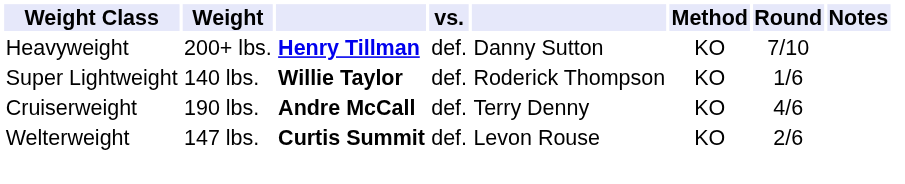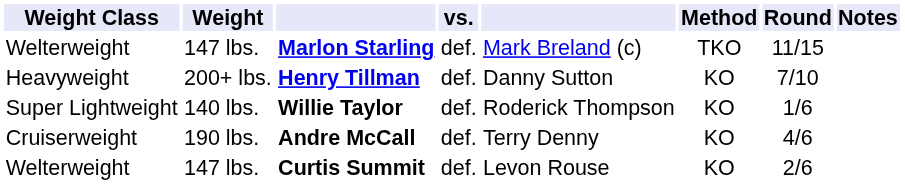 <table class="toccolours" style="font-size: 85%;">
 <tr>
 <th style="background:#e6e8fa; color:#000; text-align:center;">Weight Class</th>
 <th style="background:#e6e8fa; color:#000; text-align:center;">Weight</th>
 <th style="background:#e6e8fa; color:#000; text-align:center;"></th>
 <th style="background:#e6e8fa; color:#000; text-align:center;">vs.</th>
 <th style="background:#e6e8fa; color:#000; text-align:center;"></th>
 <th style="background:#e6e8fa; color:#000; text-align:center;">Method</th>
 <th style="background:#e6e8fa; color:#000; text-align:center;">Round</th>
 <th style="background:#e6e8fa; color:#000; text-align:center;">Notes</th>
+</tr>
+<tr>
+<td>Welterweight</td>
+<td>147 lbs.</td>
+<td><strong><a href='#'>Marlon Starling</a></strong></td>
+<td>def.</td>
+<td><a href='#'>Mark Breland</a> (c)</td>
+<td align=center>TKO</td>
+<td align=center>11/15</td>
+<td></td>
 </tr>
 <tr>
 <td>Heavyweight</td>
 <td>200+ lbs.</td>
 <td><strong><a href='#'>Henry Tillman</a></strong></td>
 <td>def.</td>
 <td>Danny Sutton</td>
 <td align=center>KO</td>
 <td align=center>7/10</td>
 </tr>
 <tr>
 <td>Super Lightweight</td>
 <td>140 lbs.</td>
 <td><strong>Willie Taylor</strong></td>
 <td>def.</td>
 <td>Roderick Thompson</td>
 <td align=center>KO</td>
 <td align=center>1/6</td>
 </tr>
 <tr>
 <td>Cruiserweight</td>
 <td>190 lbs.</td>
 <td><strong>Andre McCall</strong></td>
 <td>def.</td>
 <td>Terry Denny</td>
 <td align=center>KO</td>
 <td align=center>4/6</td>
 </tr>
 <tr>
 <td>Welterweight</td>
 <td>147 lbs.</td>
 <td><strong>Curtis Summit</strong></td>
 <td>def.</td>
 <td>Levon Rouse</td>
 <td align=center>KO</td>
 <td align=center>2/6</td>
 </tr>
 </table>
